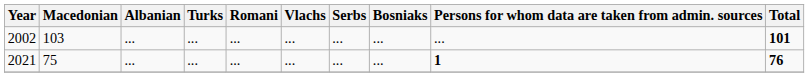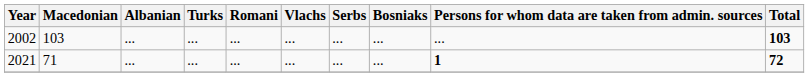 <table class="wikitable">
 <tr>
 <th>Year</th>
 <th>Macedonian</th>
 <th>Albanian</th>
 <th>Turks</th>
 <th>Romani</th>
 <th>Vlachs</th>
 <th>Serbs</th>
 <th>Bosniaks</th>
 <th><abbr>Persons for whom data are taken from admin. sources</abbr></th>
 <th>Total</th>
 </tr>
 <tr>
 <td>2002</td>
 <td>103</td>
 <td>...</td>
 <td>...</td>
 <td>...</td>
 <td>...</td>
 <td>...</td>
 <td>...</td>
 <td>...</td>
-<td><strong>101</strong></td>
+<td><strong>103</strong></td>
 </tr>
 <tr>
 <td>2021</td>
-<td>75</td>
+<td>71</td>
 <td>...</td>
 <td>...</td>
 <td>...</td>
 <td>...</td>
 <td>...</td>
 <td>...</td>
 <td><strong>1</strong></td>
-<td><strong>76</strong></td>
+<td><strong>72</strong></td>
 </tr>
 <tr>
 </tr>
 </table>
